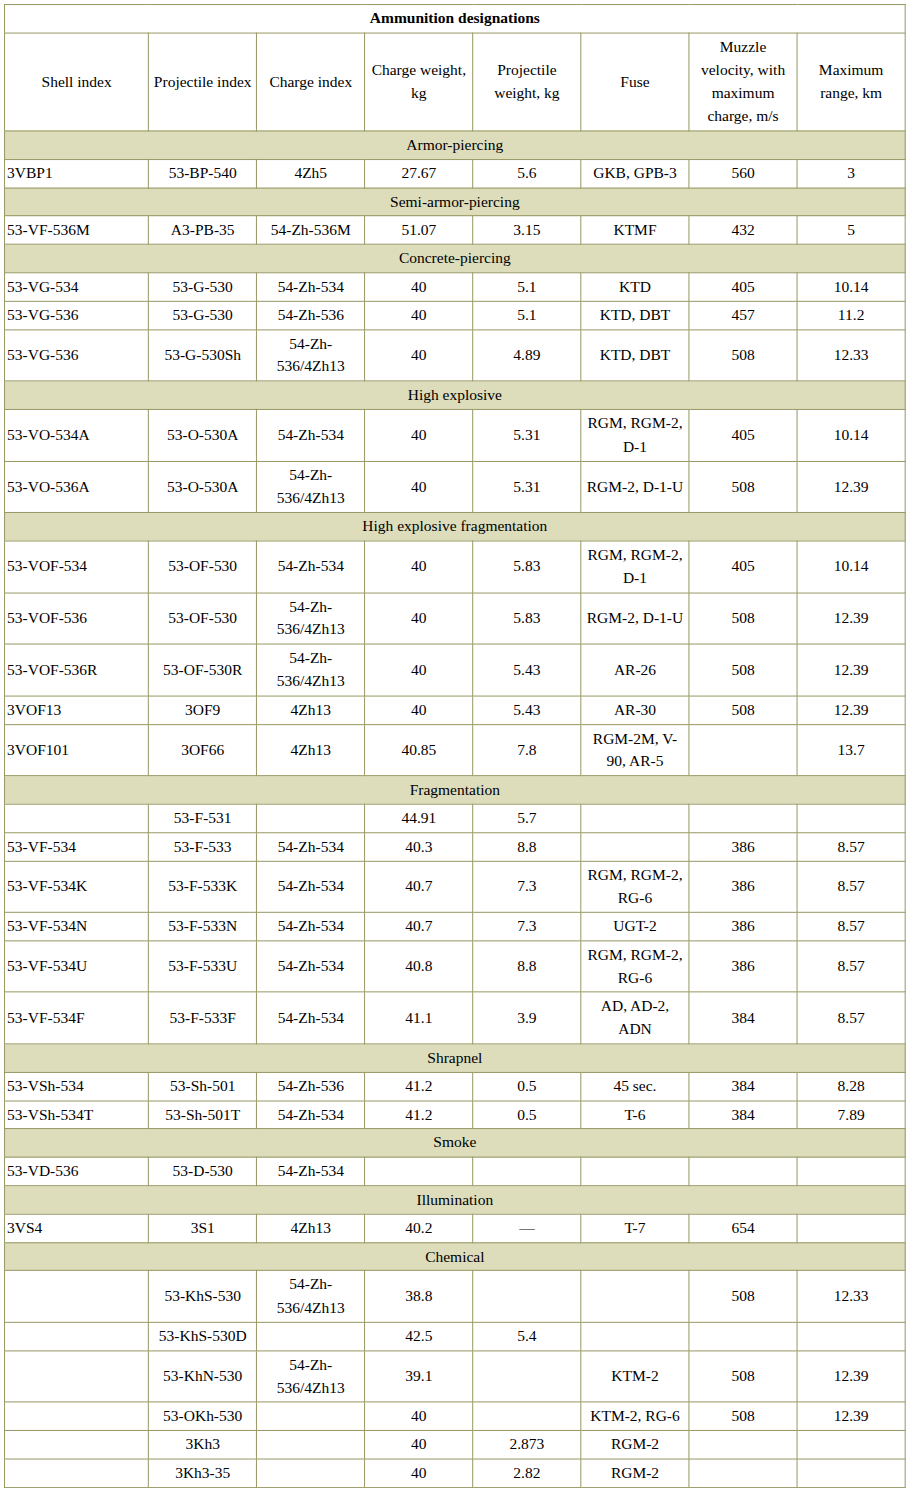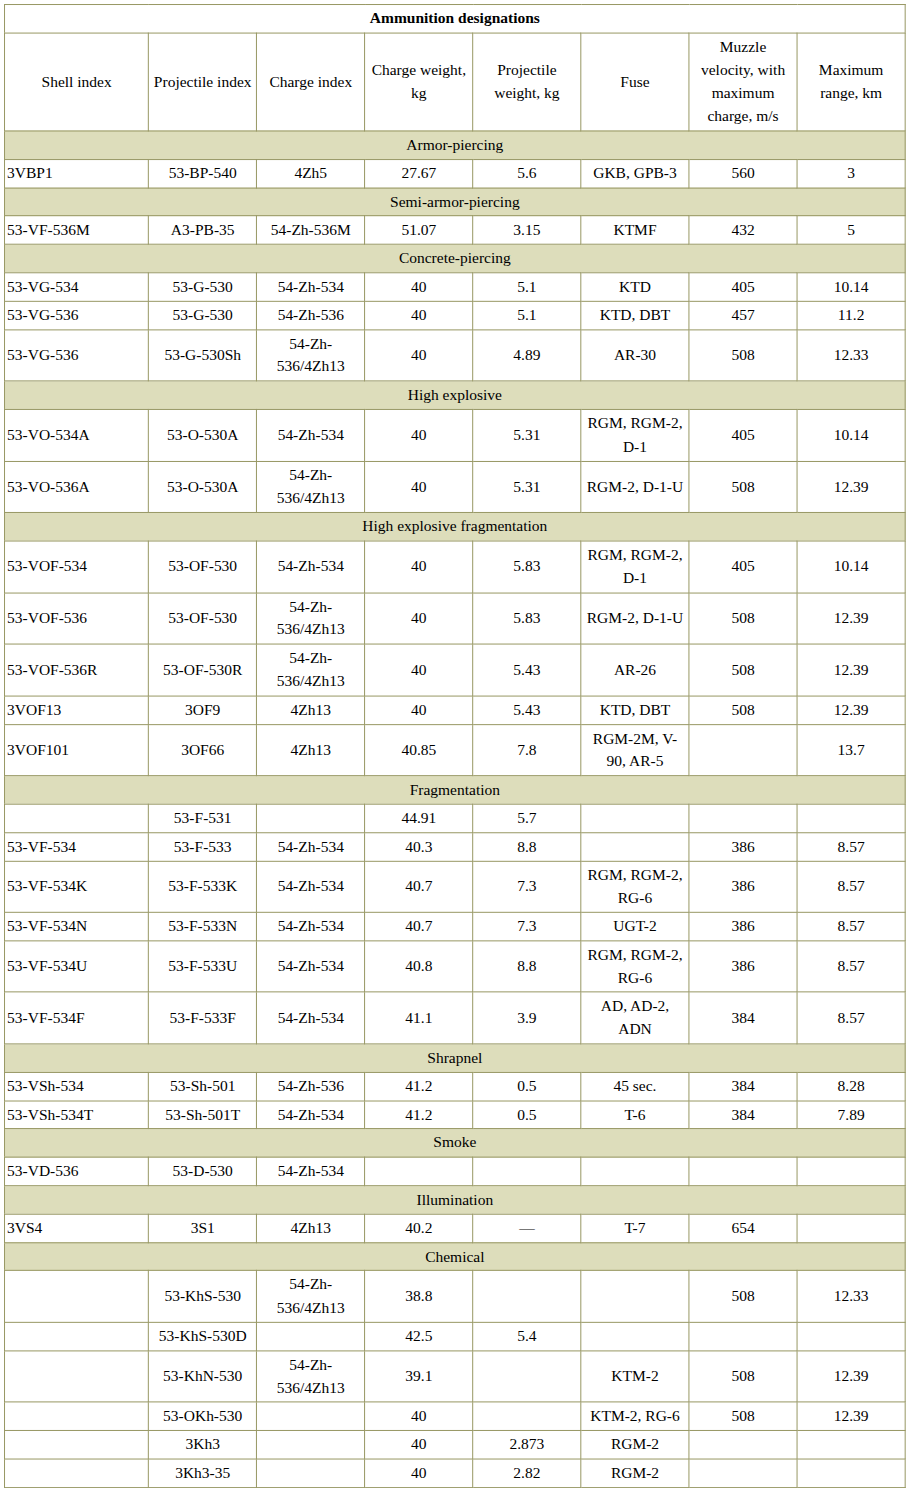 <table cellspacing="0" cellpadding="2" style="margin:1ex 0; background:#fff; border-collapse:collapse; border:1px solid #996; line-height:1.5; font-size:95%; text-align:center">
 <tr>
 <td colspan="8"><strong>Ammunition designations</strong></td>
 </tr>
 <tr>
 <td style="border:1px solid #996; width:auto">Shell index</td>
 <td style="border:1px solid #996; width:12%">Projectile index</td>
 <td style="border:1px solid #996; width:12%">Charge index</td>
 <td style="border:1px solid #996; width:12%">Charge weight, kg</td>
 <td style="border:1px solid #996; width:12%">Projectile weight, kg</td>
 <td style="border:1px solid #996; width:12%">Fuse</td>
 <td style="border:1px solid #996; width:12%">Muzzle velocity, with maximum charge, m/s</td>
 <td style="border:1px solid #996; width:12%">Maximum range, km</td>
 </tr>
 <tr style="background-color:#ddb">
 <td colspan="8">Armor-piercing</td>
 </tr>
 <tr>
 <td style="border:1px solid #996; text-align:left">3VBP1</td>
 <td style="border:1px solid #996">53-BP-540</td>
 <td style="border:1px solid #996">4Zh5</td>
 <td style="border:1px solid #996">27.67</td>
 <td style="border:1px solid #996">5.6</td>
 <td style="border:1px solid #996">GKB, GPB-3</td>
 <td style="border:1px solid #996">560</td>
 <td style="border:1px solid #996">3</td>
 </tr>
 <tr style="background-color:#ddb">
 <td colspan="8">Semi-armor-piercing</td>
 </tr>
 <tr>
 <td style="border:1px solid #996; text-align:left">53-VF-536M</td>
 <td style="border:1px solid #996">A3-PB-35</td>
 <td style="border:1px solid #996">54-Zh-536M</td>
 <td style="border:1px solid #996">51.07</td>
 <td style="border:1px solid #996">3.15</td>
 <td style="border:1px solid #996">KTMF</td>
 <td style="border:1px solid #996">432</td>
 <td style="border:1px solid #996">5</td>
 </tr>
 <tr style="background-color:#ddb">
 <td colspan="8">Concrete-piercing</td>
 </tr>
 <tr>
 <td style="border:1px solid #996; text-align:left">53-VG-534</td>
 <td style="border:1px solid #996">53-G-530</td>
 <td style="border:1px solid #996">54-Zh-534</td>
 <td style="border:1px solid #996">40</td>
 <td style="border:1px solid #996">5.1</td>
 <td style="border:1px solid #996">KTD</td>
 <td style="border:1px solid #996">405</td>
 <td style="border:1px solid #996">10.14</td>
 </tr>
 <tr>
 <td style="border:1px solid #996; text-align:left">53-VG-536</td>
 <td style="border:1px solid #996">53-G-530</td>
 <td style="border:1px solid #996">54-Zh-536</td>
 <td style="border:1px solid #996">40</td>
 <td style="border:1px solid #996">5.1</td>
 <td style="border:1px solid #996">KTD, DBT</td>
 <td style="border:1px solid #996">457</td>
 <td style="border:1px solid #996">11.2</td>
 </tr>
 <tr>
 <td style="border:1px solid #996; text-align:left">53-VG-536</td>
 <td style="border:1px solid #996">53-G-530Sh</td>
 <td style="border:1px solid #996">54-Zh-536/4Zh13</td>
 <td style="border:1px solid #996">40</td>
 <td style="border:1px solid #996">4.89</td>
-<td style="border:1px solid #996">KTD, DBT</td>
+<td style="border:1px solid #996">AR-30</td>
 <td style="border:1px solid #996">508</td>
 <td style="border:1px solid #996">12.33</td>
 </tr>
 <tr style="background-color:#ddb">
 <td colspan="8">High explosive</td>
 </tr>
 <tr>
 <td style="border:1px solid #996; text-align:left">53-VO-534A</td>
 <td style="border:1px solid #996">53-O-530A</td>
 <td style="border:1px solid #996">54-Zh-534</td>
 <td style="border:1px solid #996">40</td>
 <td style="border:1px solid #996">5.31</td>
 <td style="border:1px solid #996">RGM, RGM-2, D-1</td>
 <td style="border:1px solid #996">405</td>
 <td style="border:1px solid #996">10.14</td>
 </tr>
 <tr>
 <td style="border:1px solid #996; text-align:left">53-VO-536A</td>
 <td style="border:1px solid #996">53-O-530A</td>
 <td style="border:1px solid #996">54-Zh-536/4Zh13</td>
 <td style="border:1px solid #996">40</td>
 <td style="border:1px solid #996">5.31</td>
 <td style="border:1px solid #996">RGM-2, D-1-U</td>
 <td style="border:1px solid #996">508</td>
 <td style="border:1px solid #996">12.39</td>
 </tr>
 <tr style="background-color:#ddb">
 <td colspan="8">High explosive fragmentation</td>
 </tr>
 <tr>
 <td style="border:1px solid #996; text-align:left">53-VOF-534</td>
 <td style="border:1px solid #996">53-OF-530</td>
 <td style="border:1px solid #996">54-Zh-534</td>
 <td style="border:1px solid #996">40</td>
 <td style="border:1px solid #996">5.83</td>
 <td style="border:1px solid #996">RGM, RGM-2, D-1</td>
 <td style="border:1px solid #996">405</td>
 <td style="border:1px solid #996">10.14</td>
 </tr>
 <tr>
 <td style="border:1px solid #996; text-align:left">53-VOF-536</td>
 <td style="border:1px solid #996">53-OF-530</td>
 <td style="border:1px solid #996">54-Zh-536/4Zh13</td>
 <td style="border:1px solid #996">40</td>
 <td style="border:1px solid #996">5.83</td>
 <td style="border:1px solid #996">RGM-2, D-1-U</td>
 <td style="border:1px solid #996">508</td>
 <td style="border:1px solid #996">12.39</td>
 </tr>
 <tr>
 <td style="border:1px solid #996; text-align:left">53-VOF-536R</td>
 <td style="border:1px solid #996">53-OF-530R</td>
 <td style="border:1px solid #996">54-Zh-536/4Zh13</td>
 <td style="border:1px solid #996">40</td>
 <td style="border:1px solid #996">5.43</td>
 <td style="border:1px solid #996">AR-26</td>
 <td style="border:1px solid #996">508</td>
 <td style="border:1px solid #996">12.39</td>
 </tr>
 <tr>
 <td style="border:1px solid #996; text-align:left">3VOF13</td>
 <td style="border:1px solid #996">3OF9</td>
 <td style="border:1px solid #996">4Zh13</td>
 <td style="border:1px solid #996">40</td>
 <td style="border:1px solid #996">5.43</td>
-<td style="border:1px solid #996">AR-30</td>
+<td style="border:1px solid #996">KTD, DBT</td>
 <td style="border:1px solid #996">508</td>
 <td style="border:1px solid #996">12.39</td>
 </tr>
 <tr>
 <td style="border:1px solid #996; text-align:left">3VOF101</td>
 <td style="border:1px solid #996">3OF66</td>
 <td style="border:1px solid #996">4Zh13</td>
 <td style="border:1px solid #996">40.85</td>
 <td style="border:1px solid #996">7.8</td>
 <td style="border:1px solid #996">RGM-2M, V-90, AR-5</td>
 <td style="border:1px solid #996"></td>
 <td style="border:1px solid #996">13.7</td>
 </tr>
 <tr style="background-color:#ddb">
 <td colspan="8">Fragmentation</td>
 </tr>
 <tr>
 <td style="border:1px solid #996; text-align:left"></td>
 <td style="border:1px solid #996">53-F-531</td>
 <td style="border:1px solid #996"></td>
 <td style="border:1px solid #996">44.91</td>
 <td style="border:1px solid #996">5.7</td>
 <td style="border:1px solid #996"></td>
 <td style="border:1px solid #996"></td>
 <td style="border:1px solid #996"></td>
 </tr>
 <tr>
 <td style="border:1px solid #996; text-align:left">53-VF-534</td>
 <td style="border:1px solid #996">53-F-533</td>
 <td style="border:1px solid #996">54-Zh-534</td>
 <td style="border:1px solid #996">40.3</td>
 <td style="border:1px solid #996">8.8</td>
 <td style="border:1px solid #996"></td>
 <td style="border:1px solid #996">386</td>
 <td style="border:1px solid #996">8.57</td>
 </tr>
 <tr>
 <td style="border:1px solid #996; text-align:left">53-VF-534K</td>
 <td style="border:1px solid #996">53-F-533K</td>
 <td style="border:1px solid #996">54-Zh-534</td>
 <td style="border:1px solid #996">40.7</td>
 <td style="border:1px solid #996">7.3</td>
 <td style="border:1px solid #996">RGM, RGM-2, RG-6</td>
 <td style="border:1px solid #996">386</td>
 <td style="border:1px solid #996">8.57</td>
 </tr>
 <tr>
 <td style="border:1px solid #996; text-align:left">53-VF-534N</td>
 <td style="border:1px solid #996">53-F-533N</td>
 <td style="border:1px solid #996">54-Zh-534</td>
 <td style="border:1px solid #996">40.7</td>
 <td style="border:1px solid #996">7.3</td>
 <td style="border:1px solid #996">UGT-2</td>
 <td style="border:1px solid #996">386</td>
 <td style="border:1px solid #996">8.57</td>
 </tr>
 <tr>
 <td style="border:1px solid #996; text-align:left">53-VF-534U</td>
 <td style="border:1px solid #996">53-F-533U</td>
 <td style="border:1px solid #996">54-Zh-534</td>
 <td style="border:1px solid #996">40.8</td>
 <td style="border:1px solid #996">8.8</td>
 <td style="border:1px solid #996">RGM, RGM-2, RG-6</td>
 <td style="border:1px solid #996">386</td>
 <td style="border:1px solid #996">8.57</td>
 </tr>
 <tr>
 <td style="border:1px solid #996; text-align:left">53-VF-534F</td>
 <td style="border:1px solid #996">53-F-533F</td>
 <td style="border:1px solid #996">54-Zh-534</td>
 <td style="border:1px solid #996">41.1</td>
 <td style="border:1px solid #996">3.9</td>
 <td style="border:1px solid #996">AD, AD-2, ADN</td>
 <td style="border:1px solid #996">384</td>
 <td style="border:1px solid #996">8.57</td>
 </tr>
 <tr style="background-color:#ddb">
 <td colspan="8">Shrapnel</td>
 </tr>
 <tr>
 <td style="border:1px solid #996; text-align:left">53-VSh-534</td>
 <td style="border:1px solid #996">53-Sh-501</td>
 <td style="border:1px solid #996">54-Zh-536</td>
 <td style="border:1px solid #996">41.2</td>
 <td style="border:1px solid #996">0.5</td>
 <td style="border:1px solid #996">45 sec.</td>
 <td style="border:1px solid #996">384</td>
 <td style="border:1px solid #996">8.28</td>
 </tr>
 <tr>
 <td style="border:1px solid #996; text-align:left">53-VSh-534T</td>
 <td style="border:1px solid #996">53-Sh-501T</td>
 <td style="border:1px solid #996">54-Zh-534</td>
 <td style="border:1px solid #996">41.2</td>
 <td style="border:1px solid #996">0.5</td>
 <td style="border:1px solid #996">T-6</td>
 <td style="border:1px solid #996">384</td>
 <td style="border:1px solid #996">7.89</td>
 </tr>
 <tr style="background-color:#ddb">
 <td colspan="8">Smoke</td>
 </tr>
 <tr>
 <td style="border:1px solid #996; text-align:left">53-VD-536</td>
 <td style="border:1px solid #996">53-D-530</td>
 <td style="border:1px solid #996">54-Zh-534</td>
 <td style="border:1px solid #996"></td>
 <td style="border:1px solid #996"></td>
 <td style="border:1px solid #996"></td>
 <td style="border:1px solid #996"></td>
 <td style="border:1px solid #996"></td>
 </tr>
 <tr style="background-color:#ddb">
 <td colspan="8">Illumination</td>
 </tr>
 <tr>
 <td style="border:1px solid #996; text-align:left">3VS4</td>
 <td style="border:1px solid #996">3S1</td>
 <td style="border:1px solid #996">4Zh13</td>
 <td style="border:1px solid #996">40.2</td>
 <td style="border:1px solid #996">—</td>
 <td style="border:1px solid #996">T-7</td>
 <td style="border:1px solid #996">654</td>
 <td style="border:1px solid #996"></td>
 </tr>
 <tr style="background-color:#ddb">
 <td colspan="8">Chemical</td>
 </tr>
 <tr>
 <td style="border:1px solid #996; text-align:left"></td>
 <td style="border:1px solid #996">53-KhS-530</td>
 <td style="border:1px solid #996">54-Zh-536/4Zh13</td>
 <td style="border:1px solid #996">38.8</td>
 <td style="border:1px solid #996"></td>
 <td style="border:1px solid #996"></td>
 <td style="border:1px solid #996">508</td>
 <td style="border:1px solid #996">12.33</td>
 </tr>
 <tr>
 <td style="border:1px solid #996; text-align:left"></td>
 <td style="border:1px solid #996">53-KhS-530D</td>
 <td style="border:1px solid #996"></td>
 <td style="border:1px solid #996">42.5</td>
 <td style="border:1px solid #996">5.4</td>
 <td style="border:1px solid #996"></td>
 <td style="border:1px solid #996"></td>
 <td style="border:1px solid #996"></td>
 </tr>
 <tr>
 <td style="border:1px solid #996; text-align:left"></td>
 <td style="border:1px solid #996">53-KhN-530</td>
 <td style="border:1px solid #996">54-Zh-536/4Zh13</td>
 <td style="border:1px solid #996">39.1</td>
 <td style="border:1px solid #996"></td>
 <td style="border:1px solid #996">KTM-2</td>
 <td style="border:1px solid #996">508</td>
 <td style="border:1px solid #996">12.39</td>
 </tr>
 <tr>
 <td style="border:1px solid #996; text-align:left"></td>
 <td style="border:1px solid #996">53-OKh-530</td>
 <td style="border:1px solid #996"></td>
 <td style="border:1px solid #996">40</td>
 <td style="border:1px solid #996"></td>
 <td style="border:1px solid #996">KTM-2, RG-6</td>
 <td style="border:1px solid #996">508</td>
 <td style="border:1px solid #996">12.39</td>
 </tr>
 <tr>
 <td style="border:1px solid #996; text-align:left"></td>
 <td style="border:1px solid #996">3Kh3</td>
 <td style="border:1px solid #996"></td>
 <td style="border:1px solid #996">40</td>
 <td style="border:1px solid #996">2.873</td>
 <td style="border:1px solid #996">RGM-2</td>
 <td style="border:1px solid #996"></td>
 <td style="border:1px solid #996"></td>
 </tr>
 <tr>
 <td style="border:1px solid #996; text-align:left"></td>
 <td style="border:1px solid #996">3Kh3-35</td>
 <td style="border:1px solid #996"></td>
 <td style="border:1px solid #996">40</td>
 <td style="border:1px solid #996">2.82</td>
 <td style="border:1px solid #996">RGM-2</td>
 <td style="border:1px solid #996"></td>
 <td style="border:1px solid #996"></td>
 </tr>
 </table>
